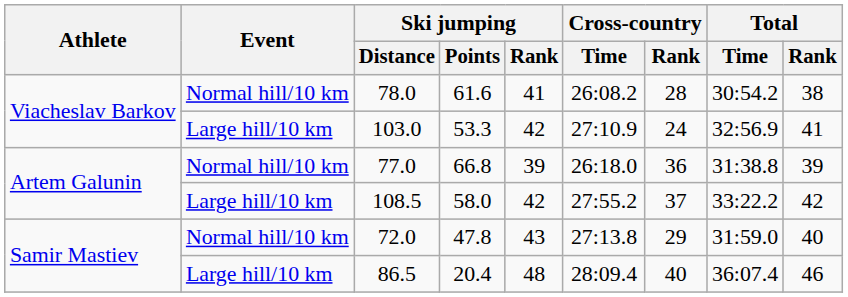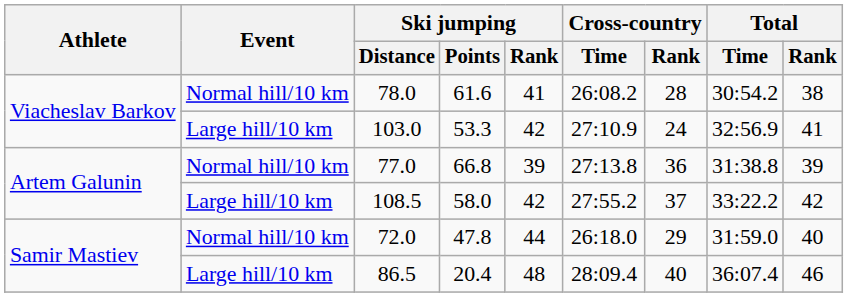 <table class=wikitable style="text-align:center; font-size:90%">
 <tr>
 <th rowspan=2>Athlete</th>
 <th rowspan=2>Event</th>
 <th colspan=3>Ski jumping</th>
 <th colspan=2>Cross-country</th>
 <th colspan=2>Total</th>
 </tr>
 <tr style="font-size:95%">
 <th>Distance</th>
 <th>Points</th>
 <th>Rank</th>
 <th>Time</th>
 <th>Rank</th>
 <th>Time</th>
 <th>Rank</th>
 </tr>
 <tr>
 <td rowspan=2 align=left><a href='#'>Viacheslav Barkov</a></td>
 <td align=left><a href='#'>Normal hill/10 km</a></td>
 <td>78.0</td>
 <td>61.6</td>
 <td>41</td>
 <td>26:08.2</td>
 <td>28</td>
 <td>30:54.2</td>
 <td>38</td>
 </tr>
 <tr>
 <td align=left><a href='#'>Large hill/10 km</a></td>
 <td>103.0</td>
 <td>53.3</td>
 <td>42</td>
 <td>27:10.9</td>
 <td>24</td>
 <td>32:56.9</td>
 <td>41</td>
 </tr>
 <tr>
 <td rowspan=2 align=left><a href='#'>Artem Galunin</a></td>
 <td align=left><a href='#'>Normal hill/10 km</a></td>
 <td>77.0</td>
 <td>66.8</td>
 <td>39</td>
-<td>26:18.0</td>
+<td>27:13.8</td>
 <td>36</td>
 <td>31:38.8</td>
 <td>39</td>
 </tr>
 <tr>
 <td align=left><a href='#'>Large hill/10 km</a></td>
 <td>108.5</td>
 <td>58.0</td>
 <td>42</td>
 <td>27:55.2</td>
 <td>37</td>
 <td>33:22.2</td>
 <td>42</td>
 </tr>
 <tr>
 <td rowspan=2 align=left><a href='#'>Samir Mastiev</a></td>
 <td align=left><a href='#'>Normal hill/10 km</a></td>
 <td>72.0</td>
 <td>47.8</td>
-<td>43</td>
-<td>27:13.8</td>
+<td>44</td>
+<td>26:18.0</td>
 <td>29</td>
 <td>31:59.0</td>
 <td>40</td>
 </tr>
 <tr>
 <td align=left><a href='#'>Large hill/10 km</a></td>
 <td>86.5</td>
 <td>20.4</td>
 <td>48</td>
 <td>28:09.4</td>
 <td>40</td>
 <td>36:07.4</td>
 <td>46</td>
 </tr>
 </table>
